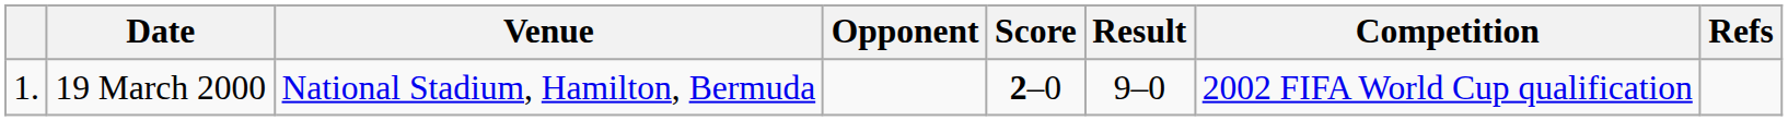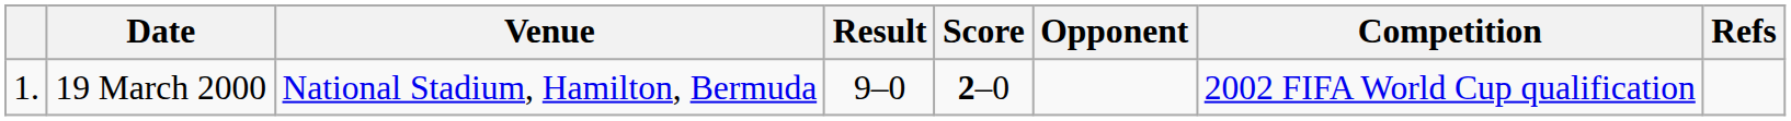 <table class="wikitable">
 <tr>
 <th></th>
 <th>Date</th>
 <th>Venue</th>
+<th>Result</th>
+<th>Score</th>
 <th>Opponent</th>
-<th>Score</th>
-<th>Result</th>
 <th>Competition</th>
 <th>Refs</th>
 </tr>
 <tr>
 <td align="center">1.</td>
 <td>19 March 2000</td>
 <td><a href='#'>National Stadium</a>, <a href='#'>Hamilton</a>, <a href='#'>Bermuda</a></td>
+<td align="center">9–0</td>
+<td align="center"><strong>2</strong>–0</td>
 <td></td>
-<td align="center"><strong>2</strong>–0</td>
-<td align="center">9–0</td>
 <td><a href='#'>2002 FIFA World Cup qualification</a></td>
 <td></td>
 </tr>
 </table>
